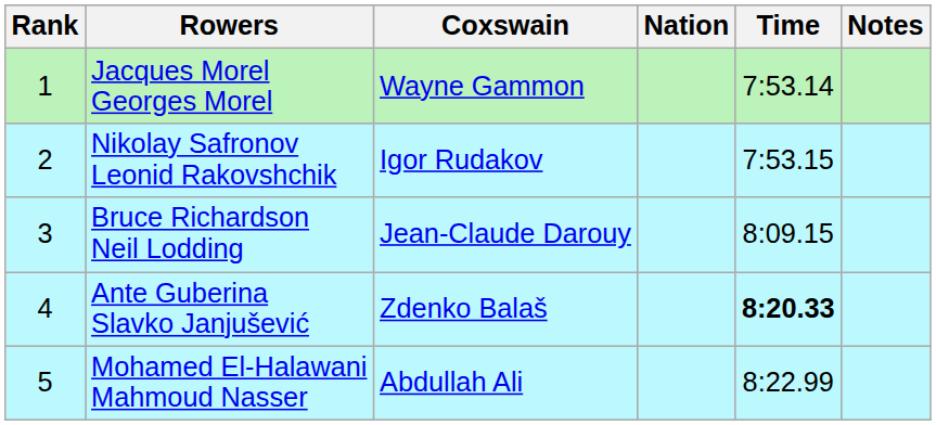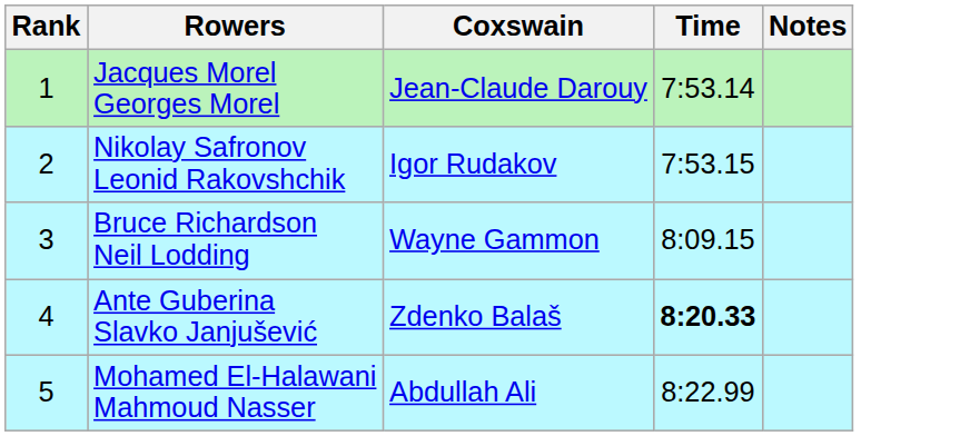 <table class="wikitable sortable" style="text-align:center">
 <tr>
 <th>Rank</th>
 <th>Rowers</th>
 <th>Coxswain</th>
-<th>Nation</th>
 <th>Time</th>
 <th>Notes</th>
 </tr>
 <tr bgcolor=bbf3bb>
 <td>1</td>
 <td align=left><a href='#'>Jacques Morel</a> <br> <a href='#'>Georges Morel</a></td>
-<td align=left><a href='#'>Wayne Gammon</a></td>
-<td align=left></td>
+<td align=left><a href='#'>Jean-Claude Darouy</a></td>
 <td>7:53.14</td>
 <td></td>
 </tr>
 <tr bgcolor=bbf9ff>
 <td>2</td>
 <td align=left><a href='#'>Nikolay Safronov</a> <br> <a href='#'>Leonid Rakovshchik</a></td>
 <td align=left><a href='#'>Igor Rudakov</a></td>
-<td align=left></td>
 <td>7:53.15</td>
 <td></td>
 </tr>
 <tr bgcolor=bbf9ff>
 <td>3</td>
 <td align=left><a href='#'>Bruce Richardson</a> <br> <a href='#'>Neil Lodding</a></td>
-<td align=left><a href='#'>Jean-Claude Darouy</a></td>
-<td align=left></td>
+<td align=left><a href='#'>Wayne Gammon</a></td>
 <td>8:09.15</td>
 <td></td>
 </tr>
 <tr bgcolor=bbf9ff>
 <td>4</td>
 <td align=left><a href='#'>Ante Guberina</a> <br> <a href='#'>Slavko Janjušević</a></td>
 <td align=left><a href='#'>Zdenko Balaš</a></td>
-<td align=left></td>
 <td><strong>8:20.33</strong></td>
 <td></td>
 </tr>
 <tr bgcolor=bbf9ff>
 <td>5</td>
 <td align=left><a href='#'>Mohamed El-Halawani</a> <br> <a href='#'>Mahmoud Nasser</a></td>
 <td align=left><a href='#'>Abdullah Ali</a></td>
-<td align=left></td>
 <td>8:22.99</td>
 <td></td>
 </tr>
 </table>
